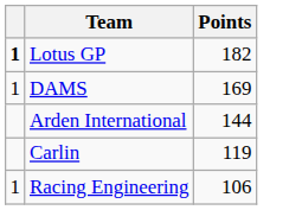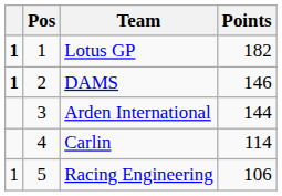 <table class="wikitable" style="font-size: 85%;">
 <tr>
 <th></th>
+<th>Pos</th>
 <th>Team</th>
 <th>Points</th>
 </tr>
 <tr>
 <td align="left"><strong> 1</strong></td>
+<td align="center">1</td>
 <td> <a href='#'>Lotus GP</a></td>
 <td align="right">182</td>
 </tr>
 <tr>
-<td align="left"> 1</td>
+<td align="left"><strong> 1</strong></td>
+<td align="center">2</td>
 <td> <a href='#'>DAMS</a></td>
-<td align="right">169</td>
+<td align="right">146</td>
 </tr>
 <tr>
 <td align="left"></td>
+<td align="center">3</td>
 <td> <a href='#'>Arden International</a></td>
 <td align="right">144</td>
 </tr>
 <tr>
 <td align="left"></td>
+<td align="center">4</td>
 <td> <a href='#'>Carlin</a></td>
-<td align="right">119</td>
+<td align="right">114</td>
 </tr>
 <tr>
 <td align="left"> 1</td>
+<td align="center">5</td>
 <td> <a href='#'>Racing Engineering</a></td>
 <td align="right">106</td>
 </tr>
 </table>
